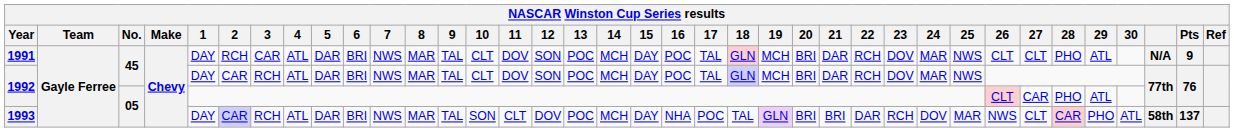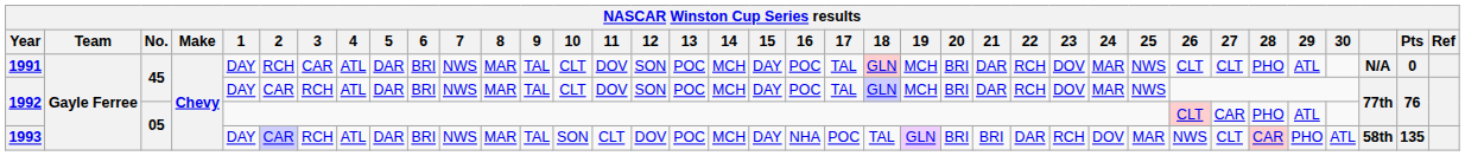 <table class="wikitable" style="text-align:center; font-size:75%">
 <tr>
 <th colspan=45><a href='#'>NASCAR</a> <a href='#'>Winston Cup Series</a> results</th>
 </tr>
 <tr>
 <th>Year</th>
 <th>Team</th>
 <th>No.</th>
 <th>Make</th>
 <th>1</th>
 <th>2</th>
 <th>3</th>
 <th>4</th>
 <th>5</th>
 <th>6</th>
 <th>7</th>
 <th>8</th>
 <th>9</th>
 <th>10</th>
 <th>11</th>
 <th>12</th>
 <th>13</th>
 <th>14</th>
 <th>15</th>
 <th>16</th>
 <th>17</th>
 <th>18</th>
 <th>19</th>
 <th>20</th>
 <th>21</th>
 <th>22</th>
 <th>23</th>
 <th>24</th>
 <th>25</th>
 <th>26</th>
 <th>27</th>
 <th>28</th>
 <th>29</th>
 <th>30</th>
 <th></th>
 <th>Pts</th>
 <th>Ref</th>
 </tr>
 <tr>
 <th><a href='#'>1991</a></th>
 <th rowspan=4>Gayle Ferree</th>
 <th rowspan=2>45</th>
 <th rowspan=4><a href='#'>Chevy</a></th>
 <td><a href='#'>DAY</a></td>
 <td><a href='#'>RCH</a></td>
 <td><a href='#'>CAR</a></td>
 <td><a href='#'>ATL</a></td>
 <td><a href='#'>DAR</a></td>
 <td><a href='#'>BRI</a></td>
 <td><a href='#'>NWS</a></td>
 <td><a href='#'>MAR</a></td>
 <td><a href='#'>TAL</a></td>
 <td><a href='#'>CLT</a></td>
 <td><a href='#'>DOV</a></td>
 <td><a href='#'>SON</a></td>
 <td><a href='#'>POC</a></td>
 <td><a href='#'>MCH</a></td>
 <td><a href='#'>DAY</a></td>
 <td><a href='#'>POC</a></td>
 <td><a href='#'>TAL</a></td>
 <td style="background:#FFCFCF;"><a href='#'>GLN</a><br></td>
 <td><a href='#'>MCH</a></td>
 <td><a href='#'>BRI</a></td>
 <td><a href='#'>DAR</a></td>
 <td><a href='#'>RCH</a></td>
 <td><a href='#'>DOV</a></td>
 <td><a href='#'>MAR</a></td>
 <td><a href='#'>NWS</a></td>
 <td><a href='#'>CLT</a></td>
 <td><a href='#'>CLT</a></td>
 <td><a href='#'>PHO</a></td>
 <td><a href='#'>ATL</a></td>
 <td></td>
 <th>N/A</th>
-<th>9</th>
+<th>0</th>
 <th></th>
 </tr>
 <tr>
 <th rowspan=2><a href='#'>1992</a></th>
 <td><a href='#'>DAY</a></td>
 <td><a href='#'>CAR</a></td>
 <td><a href='#'>RCH</a></td>
 <td><a href='#'>ATL</a></td>
 <td><a href='#'>DAR</a></td>
 <td><a href='#'>BRI</a></td>
 <td><a href='#'>NWS</a></td>
 <td><a href='#'>MAR</a></td>
 <td><a href='#'>TAL</a></td>
 <td><a href='#'>CLT</a></td>
 <td><a href='#'>DOV</a></td>
 <td><a href='#'>SON</a></td>
 <td><a href='#'>POC</a></td>
 <td><a href='#'>MCH</a></td>
 <td><a href='#'>DAY</a></td>
 <td><a href='#'>POC</a></td>
 <td><a href='#'>TAL</a></td>
 <td style="background:#CFCFFF;"><a href='#'>GLN</a><br></td>
 <td><a href='#'>MCH</a></td>
 <td><a href='#'>BRI</a></td>
 <td><a href='#'>DAR</a></td>
 <td><a href='#'>RCH</a></td>
 <td><a href='#'>DOV</a></td>
 <td><a href='#'>MAR</a></td>
 <td><a href='#'>NWS</a></td>
 <td colspan=5></td>
 <th rowspan=2>77th</th>
 <th rowspan=2>76</th>
 <th rowspan=2></th>
 </tr>
 <tr>
 <th rowspan=2>05</th>
 <td colspan=25></td>
 <td style="background:#FFCFCF;"><a href='#'>CLT</a><br></td>
 <td><a href='#'>CAR</a></td>
 <td><a href='#'>PHO</a></td>
 <td><a href='#'>ATL</a></td>
 <td></td>
 </tr>
 <tr>
 <th><a href='#'>1993</a></th>
 <td><a href='#'>DAY</a></td>
 <td style="background:#CFCFFF;"><a href='#'>CAR</a><br></td>
 <td><a href='#'>RCH</a></td>
 <td><a href='#'>ATL</a></td>
 <td><a href='#'>DAR</a></td>
 <td><a href='#'>BRI</a></td>
 <td><a href='#'>NWS</a></td>
 <td><a href='#'>MAR</a></td>
 <td><a href='#'>TAL</a></td>
 <td><a href='#'>SON</a></td>
 <td><a href='#'>CLT</a></td>
 <td><a href='#'>DOV</a></td>
 <td><a href='#'>POC</a></td>
 <td><a href='#'>MCH</a></td>
 <td><a href='#'>DAY</a></td>
 <td><a href='#'>NHA</a></td>
 <td><a href='#'>POC</a></td>
 <td><a href='#'>TAL</a></td>
 <td style="background:#EFCFFF;"><a href='#'>GLN</a><br></td>
 <td><a href='#'>BRI</a></td>
 <td><a href='#'>BRI</a></td>
 <td><a href='#'>DAR</a></td>
 <td><a href='#'>RCH</a></td>
 <td><a href='#'>DOV</a></td>
 <td><a href='#'>MAR</a></td>
 <td><a href='#'>NWS</a></td>
 <td><a href='#'>CLT</a></td>
 <td style="background:#FFCFCF;"><a href='#'>CAR</a><br></td>
 <td><a href='#'>PHO</a></td>
 <td><a href='#'>ATL</a></td>
 <th>58th</th>
-<th>137</th>
+<th>135</th>
 <th></th>
 </tr>
 </table>
